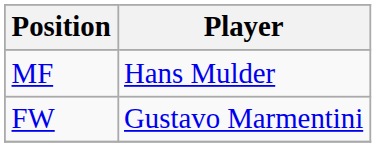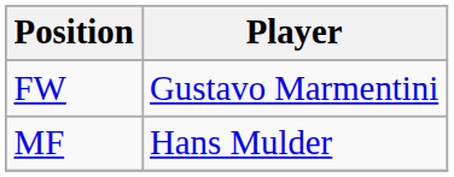 <table class="wikitable sortable">
 <tr>
 <th>Position</th>
 <th>Player</th>
 </tr>
 <tr>
+<td><a href='#'>FW</a></td>
+<td> <a href='#'>Gustavo Marmentini</a></td>
+</tr>
+<tr>
 <td><a href='#'>MF</a></td>
 <td> <a href='#'>Hans Mulder</a></td>
 </tr>
 <tr>
-<td><a href='#'>FW</a></td>
-<td> <a href='#'>Gustavo Marmentini</a></td>
-</tr>
-<tr>
 </tr>
 </table>
